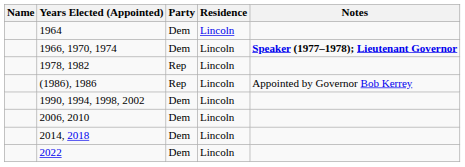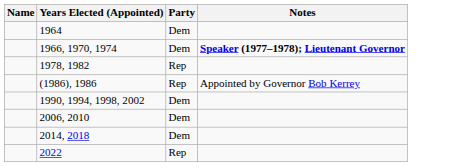 <table class="wikitable sortable">
 <tr>
 <th>Name</th>
 <th>Years Elected (Appointed)</th>
 <th>Party</th>
-<th>Residence</th>
 <th>Notes</th>
 </tr>
 <tr>
 <td></td>
 <td>1964</td>
 <td>Dem</td>
-<td><a href='#'>Lincoln</a></td>
 <td></td>
 </tr>
 <tr>
 <td></td>
 <td>1966, 1970, 1974</td>
 <td>Dem</td>
-<td>Lincoln</td>
 <td><strong><a href='#'>Speaker</a> (1977–1978); <a href='#'>Lieutenant Governor</a></strong></td>
 </tr>
 <tr>
 <td></td>
 <td>1978, 1982</td>
 <td>Rep</td>
-<td>Lincoln</td>
 <td></td>
 </tr>
 <tr>
 <td></td>
 <td>(1986), 1986</td>
 <td>Rep</td>
-<td>Lincoln</td>
 <td>Appointed by Governor <a href='#'>Bob Kerrey</a></td>
 </tr>
 <tr>
 <td></td>
 <td>1990, 1994, 1998, 2002</td>
 <td>Dem</td>
-<td>Lincoln</td>
 <td></td>
 </tr>
 <tr>
 <td></td>
 <td>2006, 2010</td>
 <td>Dem</td>
-<td>Lincoln</td>
 <td></td>
 </tr>
 <tr>
 <td></td>
 <td>2014, <a href='#'>2018</a></td>
 <td>Dem</td>
-<td>Lincoln</td>
 <td></td>
 </tr>
 <tr>
 <td></td>
 <td><a href='#'>2022</a></td>
-<td>Dem</td>
-<td>Lincoln</td>
+<td>Rep</td>
 <td></td>
 </tr>
 </table>
